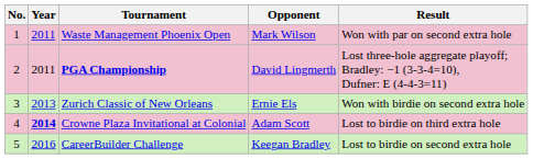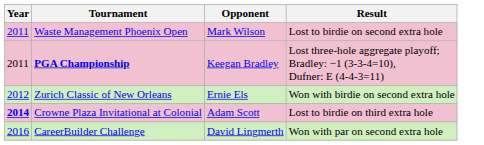 <table class="wikitable" style="font-size:95%;">
 <tr>
-<th>No.</th>
 <th>Year</th>
 <th>Tournament</th>
 <th>Opponent</th>
 <th>Result</th>
 </tr>
 <tr style="background:#F2C1D1;">
-<td align=center>1</td>
 <td><a href='#'>2011</a></td>
 <td><a href='#'>Waste Management Phoenix Open</a></td>
 <td> <a href='#'>Mark Wilson</a></td>
-<td>Won with par on second extra hole</td>
+<td>Lost to birdie on second extra hole</td>
 </tr>
 <tr style="background:#F2C1D1;">
-<td align=center>2</td>
 <td>2011</td>
 <td><strong><a href='#'>PGA Championship</a></strong></td>
-<td> <a href='#'>David Lingmerth</a></td>
+<td> <a href='#'>Keegan Bradley</a></td>
 <td>Lost three-hole aggregate playoff;<br>Bradley: −1 (3-3-4=10),<br>Dufner: E (4-4-3=11)</td>
 </tr>
 <tr style="background:#D0F0C0;">
-<td align=center>3</td>
-<td><a href='#'>2013</a></td>
+<td><a href='#'>2012</a></td>
 <td><a href='#'>Zurich Classic of New Orleans</a></td>
 <td> <a href='#'>Ernie Els</a></td>
 <td>Won with birdie on second extra hole</td>
 </tr>
 <tr style="background:#F2C1D1;">
-<td align=center>4</td>
 <td><strong><a href='#'>2014</a></strong></td>
 <td><a href='#'>Crowne Plaza Invitational at Colonial</a></td>
 <td> <a href='#'>Adam Scott</a></td>
 <td>Lost to birdie on third extra hole</td>
 </tr>
 <tr style="background:#D0F0C0;">
-<td align=center>5</td>
 <td><a href='#'>2016</a></td>
 <td><a href='#'>CareerBuilder Challenge</a></td>
-<td> <a href='#'>Keegan Bradley</a></td>
-<td>Lost to birdie on second extra hole</td>
+<td> <a href='#'>David Lingmerth</a></td>
+<td>Won with par on second extra hole</td>
 </tr>
 </table>
